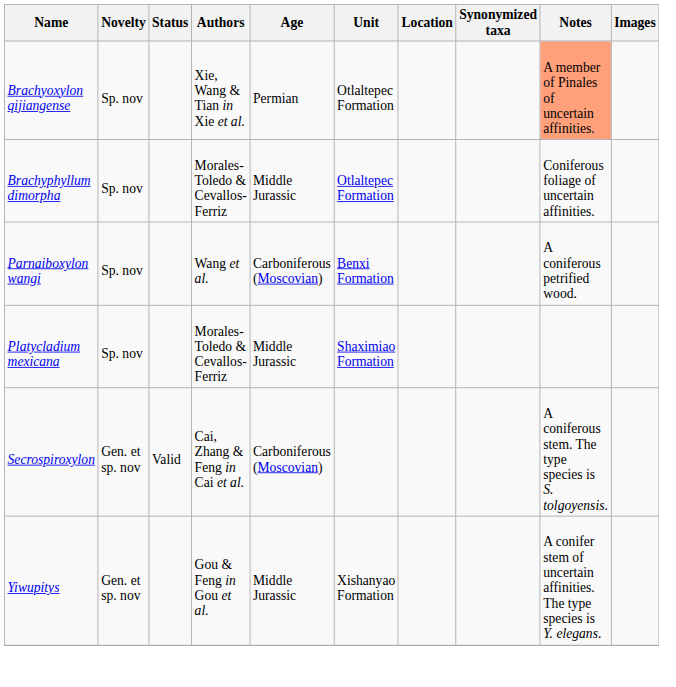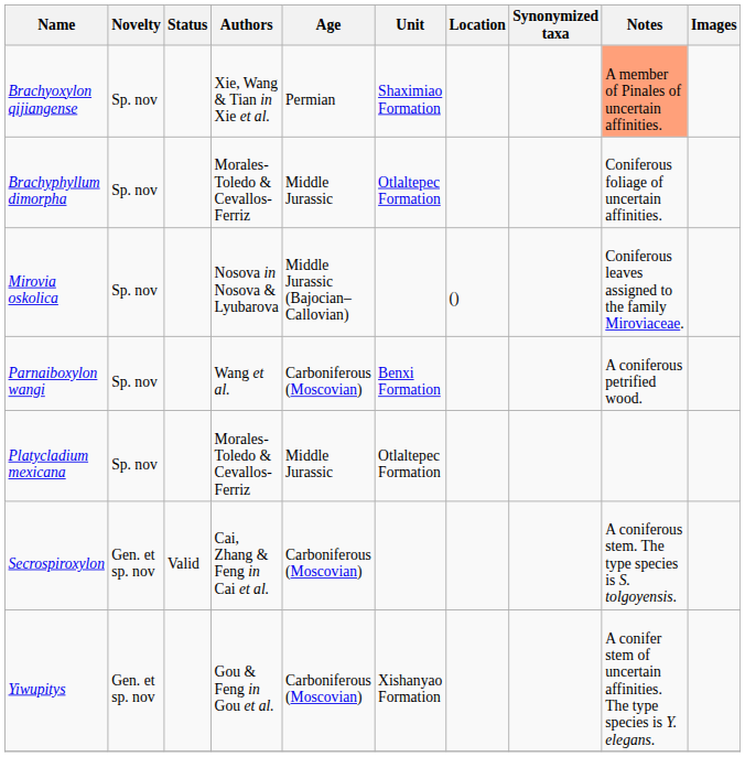 <table class="wikitable sortable" align="center" width="100%">
 <tr>
 <th>Name</th>
 <th>Novelty</th>
 <th>Status</th>
 <th>Authors</th>
 <th>Age</th>
 <th>Unit</th>
 <th>Location</th>
 <th>Synonymized taxa</th>
 <th>Notes</th>
 <th>Images</th>
 </tr>
 <tr>
 <td><br><em><a href='#'>Brachyoxylon qijiangense</a></em></td>
 <td><br>Sp. nov</td>
 <td></td>
 <td><br>Xie, Wang & Tian <em>in</em> Xie <em>et al.</em></td>
 <td><br>Permian</td>
-<td><br>Otlaltepec Formation</td>
+<td><br><a href='#'>Shaximiao Formation</a></td>
 <td><br></td>
 <td></td>
 <td style="background: lightsalmon;"><br>A member of Pinales of uncertain affinities.</td>
 <td></td>
 </tr>
 <tr>
 <td><br><em><a href='#'>Brachyphyllum dimorpha</a></em></td>
 <td><br>Sp. nov</td>
 <td></td>
 <td><br>Morales-Toledo & Cevallos-Ferriz</td>
 <td><br>Middle Jurassic</td>
 <td><br><a href='#'>Otlaltepec Formation</a></td>
 <td><br></td>
 <td></td>
 <td><br>Coniferous foliage of uncertain affinities.</td>
+<td></td>
+</tr>
+<tr>
+<td><br><em><a href='#'>Mirovia oskolica</a></em></td>
+<td><br>Sp. nov</td>
+<td></td>
+<td><br>Nosova <em>in</em> Nosova & Lyubarova</td>
+<td><br>Middle Jurassic (Bajocian–Callovian)</td>
+<td></td>
+<td><br><br>()</td>
+<td></td>
+<td><br>Coniferous leaves assigned to the family <a href='#'>Miroviaceae</a>.</td>
 <td></td>
 </tr>
 <tr>
 <td><br><em><a href='#'>Parnaiboxylon wangi</a></em></td>
 <td><br>Sp. nov</td>
 <td></td>
 <td><br>Wang <em>et al.</em></td>
 <td><br>Carboniferous<br> (<a href='#'>Moscovian</a>)</td>
 <td><br><a href='#'>Benxi Formation</a></td>
 <td><br></td>
 <td></td>
 <td><br>A coniferous petrified wood.</td>
 <td></td>
 </tr>
 <tr>
 <td><br><em><a href='#'>Platycladium mexicana</a></em></td>
 <td><br>Sp. nov</td>
 <td></td>
 <td><br>Morales-Toledo & Cevallos-Ferriz</td>
 <td><br>Middle Jurassic</td>
-<td><br><a href='#'>Shaximiao Formation</a></td>
+<td><br>Otlaltepec Formation</td>
 <td><br></td>
 <td></td>
 <td></td>
 <td></td>
 </tr>
 <tr>
 <td><br><em><a href='#'>Secrospiroxylon</a></em></td>
 <td><br>Gen. et sp. nov</td>
 <td><br>Valid</td>
 <td><br>Cai, Zhang & Feng <em>in</em> Cai <em>et al.</em></td>
 <td><br>Carboniferous<br> (<a href='#'>Moscovian</a>)</td>
 <td></td>
 <td><br></td>
 <td></td>
 <td><br>A coniferous stem. The type species is <em>S. tolgoyensis</em>.</td>
 <td></td>
 </tr>
 <tr>
 <td><br><em><a href='#'>Yiwupitys</a></em></td>
 <td><br>Gen. et sp. nov</td>
 <td></td>
 <td><br>Gou & Feng <em>in</em> Gou <em>et al.</em></td>
-<td><br>Middle Jurassic</td>
+<td><br>Carboniferous<br> (<a href='#'>Moscovian</a>)</td>
 <td><br>Xishanyao Formation</td>
 <td><br></td>
 <td></td>
 <td><br>A conifer stem of uncertain affinities. The type species is <em>Y. elegans</em>.</td>
 <td></td>
 </tr>
 <tr>
 </tr>
 </table>
